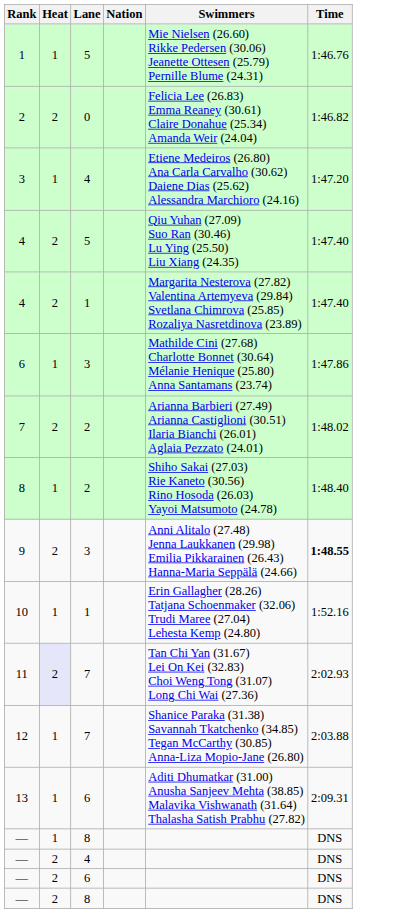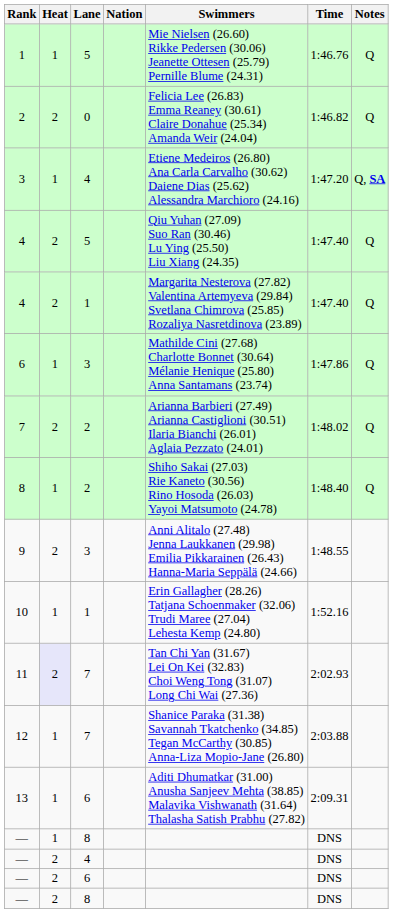 <table class="wikitable sortable" style="text-align:center">
 <tr>
 <th>Rank</th>
 <th>Heat</th>
 <th>Lane</th>
 <th>Nation</th>
 <th>Swimmers</th>
 <th>Time</th>
+<th>Notes</th>
 </tr>
 <tr bgcolor=ccffcc>
 <td>1</td>
 <td>1</td>
 <td>5</td>
 <td align=left></td>
 <td align=left><a href='#'>Mie Nielsen</a> (26.60)<br><a href='#'>Rikke Pedersen</a> (30.06)<br><a href='#'>Jeanette Ottesen</a> (25.79)<br><a href='#'>Pernille Blume</a> (24.31)</td>
 <td>1:46.76</td>
+<td>Q</td>
 </tr>
 <tr bgcolor=ccffcc>
 <td>2</td>
 <td>2</td>
 <td>0</td>
 <td align=left></td>
 <td align=left><a href='#'>Felicia Lee</a> (26.83)<br><a href='#'>Emma Reaney</a> (30.61)<br><a href='#'>Claire Donahue</a> (25.34)<br><a href='#'>Amanda Weir</a> (24.04)</td>
 <td>1:46.82</td>
+<td>Q</td>
 </tr>
 <tr bgcolor=ccffcc>
 <td>3</td>
 <td>1</td>
 <td>4</td>
 <td align=left></td>
 <td align=left><a href='#'>Etiene Medeiros</a> (26.80)<br><a href='#'>Ana Carla Carvalho</a> (30.62)<br><a href='#'>Daiene Dias</a> (25.62)<br><a href='#'>Alessandra Marchioro</a> (24.16)</td>
 <td>1:47.20</td>
+<td>Q, <strong><a href='#'>SA</a></strong></td>
 </tr>
 <tr bgcolor=ccffcc>
 <td>4</td>
 <td>2</td>
 <td>5</td>
 <td align=left></td>
 <td align=left><a href='#'>Qiu Yuhan</a> (27.09)<br><a href='#'>Suo Ran</a> (30.46)<br><a href='#'>Lu Ying</a> (25.50)<br><a href='#'>Liu Xiang</a> (24.35)</td>
 <td>1:47.40</td>
+<td>Q</td>
 </tr>
 <tr bgcolor=ccffcc>
 <td>4</td>
 <td>2</td>
 <td>1</td>
 <td align=left></td>
 <td align=left><a href='#'>Margarita Nesterova</a> (27.82)<br><a href='#'>Valentina Artemyeva</a> (29.84)<br><a href='#'>Svetlana Chimrova</a> (25.85)<br><a href='#'>Rozaliya Nasretdinova</a> (23.89)</td>
 <td>1:47.40</td>
+<td>Q</td>
 </tr>
 <tr bgcolor=ccffcc>
 <td>6</td>
 <td>1</td>
 <td>3</td>
 <td align=left></td>
 <td align=left><a href='#'>Mathilde Cini</a> (27.68)<br><a href='#'>Charlotte Bonnet</a> (30.64)<br><a href='#'>Mélanie Henique</a> (25.80)<br><a href='#'>Anna Santamans</a> (23.74)</td>
 <td>1:47.86</td>
+<td>Q</td>
 </tr>
 <tr bgcolor=ccffcc>
 <td>7</td>
 <td>2</td>
 <td>2</td>
 <td align=left></td>
 <td align=left><a href='#'>Arianna Barbieri</a> (27.49)<br><a href='#'>Arianna Castiglioni</a> (30.51)<br><a href='#'>Ilaria Bianchi</a> (26.01)<br><a href='#'>Aglaia Pezzato</a> (24.01)</td>
 <td>1:48.02</td>
+<td>Q</td>
 </tr>
 <tr bgcolor=ccffcc>
 <td>8</td>
 <td>1</td>
 <td>2</td>
 <td align=left></td>
 <td align=left><a href='#'>Shiho Sakai</a> (27.03)<br><a href='#'>Rie Kaneto</a> (30.56)<br><a href='#'>Rino Hosoda</a> (26.03)<br><a href='#'>Yayoi Matsumoto</a> (24.78)</td>
 <td>1:48.40</td>
+<td>Q</td>
 </tr>
 <tr>
 <td>9</td>
 <td>2</td>
 <td>3</td>
 <td align=left></td>
 <td align=left><a href='#'>Anni Alitalo</a> (27.48)<br><a href='#'>Jenna Laukkanen</a> (29.98)<br><a href='#'>Emilia Pikkarainen</a> (26.43)<br><a href='#'>Hanna-Maria Seppälä</a> (24.66)</td>
-<td><strong>1:48.55</strong></td>
+<td>1:48.55</td>
+<td></td>
 </tr>
 <tr>
 <td>10</td>
 <td>1</td>
 <td>1</td>
 <td align=left></td>
 <td align=left><a href='#'>Erin Gallagher</a> (28.26)<br><a href='#'>Tatjana Schoenmaker</a> (32.06)<br><a href='#'>Trudi Maree</a> (27.04)<br><a href='#'>Lehesta Kemp</a> (24.80)</td>
 <td>1:52.16</td>
+<td></td>
 </tr>
 <tr>
 <td>11</td>
 <td style="background: lavender;">2</td>
 <td>7</td>
 <td align=left></td>
 <td align=left><a href='#'>Tan Chi Yan</a> (31.67)<br><a href='#'>Lei On Kei</a> (32.83)<br><a href='#'>Choi Weng Tong</a> (31.07)<br><a href='#'>Long Chi Wai</a> (27.36)</td>
 <td>2:02.93</td>
+<td></td>
 </tr>
 <tr>
 <td>12</td>
 <td>1</td>
 <td>7</td>
 <td align=left></td>
 <td align=left><a href='#'>Shanice Paraka</a> (31.38)<br><a href='#'>Savannah Tkatchenko</a> (34.85)<br><a href='#'>Tegan McCarthy</a> (30.85)<br><a href='#'>Anna-Liza Mopio-Jane</a> (26.80)</td>
 <td>2:03.88</td>
+<td></td>
 </tr>
 <tr>
 <td>13</td>
 <td>1</td>
 <td>6</td>
 <td align=left></td>
 <td align=left><a href='#'>Aditi Dhumatkar</a> (31.00)<br><a href='#'>Anusha Sanjeev Mehta</a> (38.85)<br><a href='#'>Malavika Vishwanath</a> (31.64)<br><a href='#'>Thalasha Satish Prabhu</a> (27.82)</td>
 <td>2:09.31</td>
+<td></td>
 </tr>
 <tr>
 <td>—</td>
 <td>1</td>
 <td>8</td>
 <td align=left></td>
 <td align=left></td>
 <td>DNS</td>
+<td></td>
 </tr>
 <tr>
 <td>—</td>
 <td>2</td>
 <td>4</td>
 <td align=left></td>
 <td align=left></td>
 <td>DNS</td>
+<td></td>
 </tr>
 <tr>
 <td>—</td>
 <td>2</td>
 <td>6</td>
 <td align=left></td>
 <td align=left></td>
 <td>DNS</td>
+<td></td>
 </tr>
 <tr>
 <td>—</td>
 <td>2</td>
 <td>8</td>
 <td align=left></td>
 <td align=left></td>
 <td>DNS</td>
+<td></td>
 </tr>
 </table>
